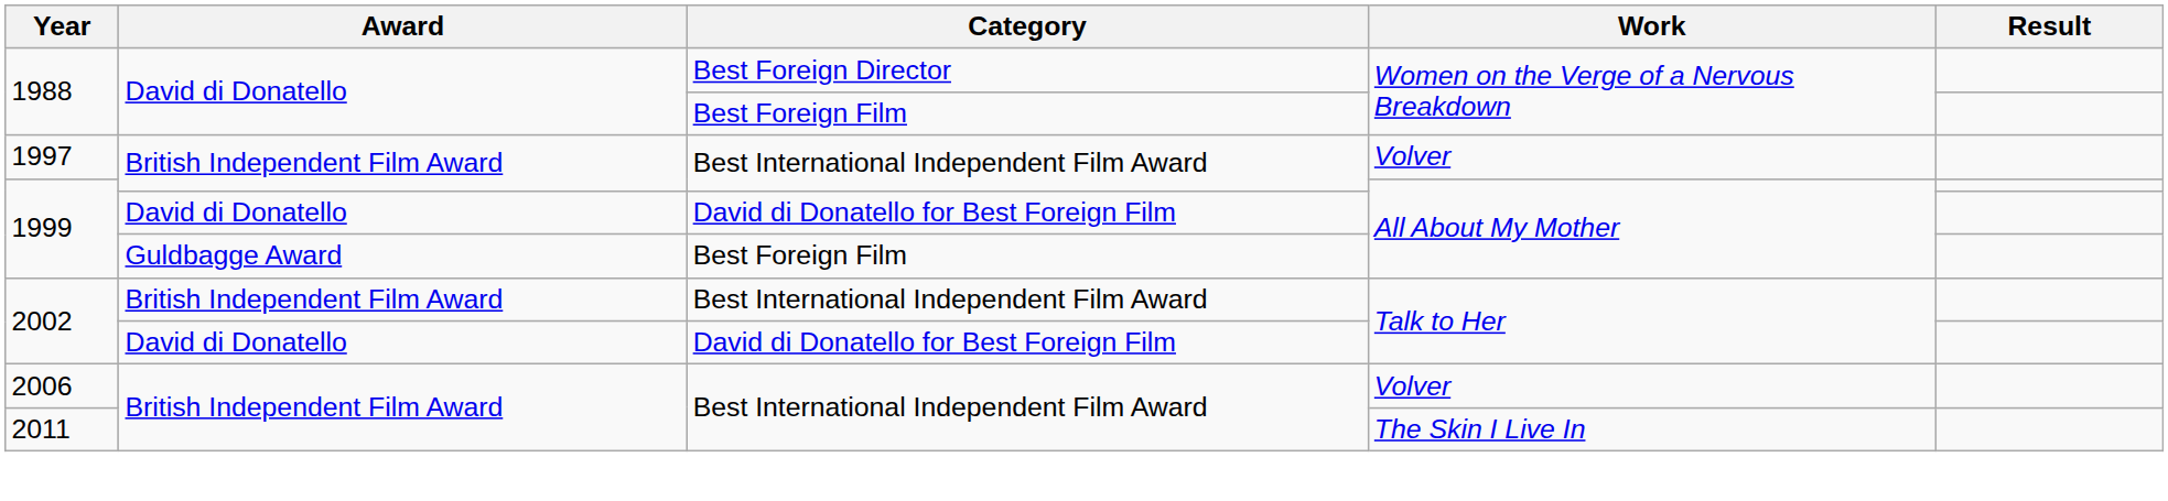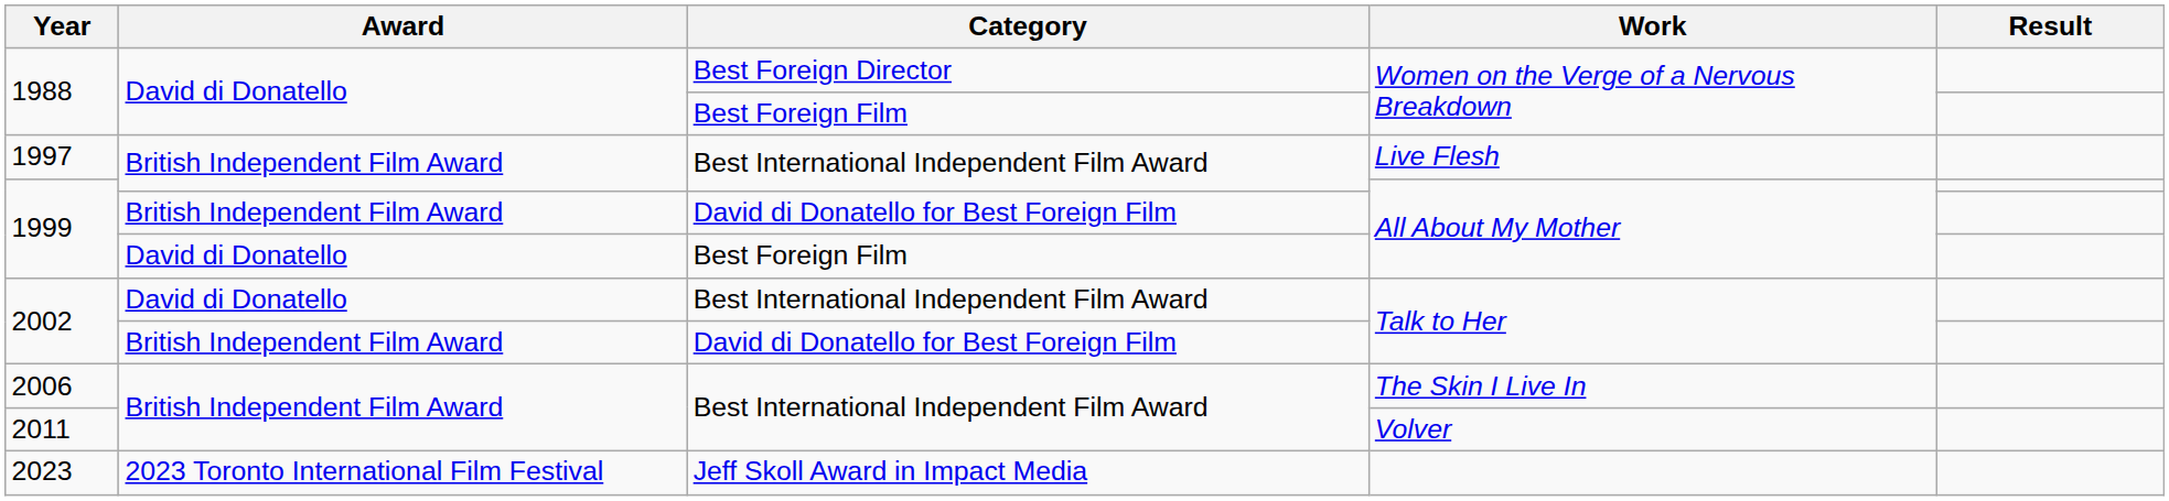 <table class="wikitable" style="width:100%;">
 <tr>
 <th width=5%>Year</th>
 <th style="width:25%;">Award</th>
 <th style="width:30%;">Category</th>
 <th style="width:25%;">Work</th>
 <th style="width:10%;">Result</th>
 </tr>
 <tr>
 <td rowspan=2>1988</td>
 <td rowspan=2><a href='#'>David di Donatello</a></td>
 <td><a href='#'>Best Foreign Director</a></td>
 <td rowspan=2><em><a href='#'>Women on the Verge of a Nervous Breakdown</a></em></td>
 <td></td>
 </tr>
 <tr>
 <td><a href='#'>Best Foreign Film</a></td>
 <td></td>
 </tr>
 <tr>
 <td>1997</td>
 <td rowspan="2"><a href='#'>British Independent Film Award</a></td>
 <td rowspan="2">Best International Independent Film Award</td>
-<td rowspan=1><em><a href='#'>Volver</a></em></td>
+<td><em><a href='#'>Live Flesh</a></em></td>
 <td></td>
 </tr>
 <tr>
 <td rowspan=3>1999</td>
 <td rowspan=3><em><a href='#'>All About My Mother</a></em></td>
 <td></td>
 </tr>
 <tr>
-<td><a href='#'>David di Donatello</a></td>
+<td><a href='#'>British Independent Film Award</a></td>
 <td><a href='#'>David di Donatello for Best Foreign Film</a></td>
 <td></td>
 </tr>
 <tr>
-<td><a href='#'>Guldbagge Award</a></td>
+<td><a href='#'>David di Donatello</a></td>
 <td>Best Foreign Film</td>
 <td></td>
 </tr>
 <tr>
 <td rowspan=2>2002</td>
-<td><a href='#'>British Independent Film Award</a></td>
+<td><a href='#'>David di Donatello</a></td>
 <td>Best International Independent Film Award</td>
 <td rowspan=2><em><a href='#'>Talk to Her</a></em></td>
 <td></td>
 </tr>
 <tr>
-<td><a href='#'>David di Donatello</a></td>
+<td><a href='#'>British Independent Film Award</a></td>
 <td><a href='#'>David di Donatello for Best Foreign Film</a></td>
 <td></td>
 </tr>
 <tr>
 <td rowspan=1>2006</td>
 <td rowspan="2"><a href='#'>British Independent Film Award</a></td>
 <td rowspan="2">Best International Independent Film Award</td>
+<td rowspan=1><em><a href='#'>The Skin I Live In</a></em></td>
+<td></td>
+</tr>
+<tr>
+<td rowspan=1>2011</td>
 <td rowspan=1><em><a href='#'>Volver</a></em></td>
 <td></td>
 </tr>
 <tr>
-<td rowspan=1>2011</td>
-<td rowspan=1><em><a href='#'>The Skin I Live In</a></em></td>
+<td>2023</td>
+<td><a href='#'>2023 Toronto International Film Festival</a></td>
+<td><a href='#'>Jeff Skoll Award in Impact Media</a></td>
+<td></td>
 <td></td>
 </tr>
 </table>
